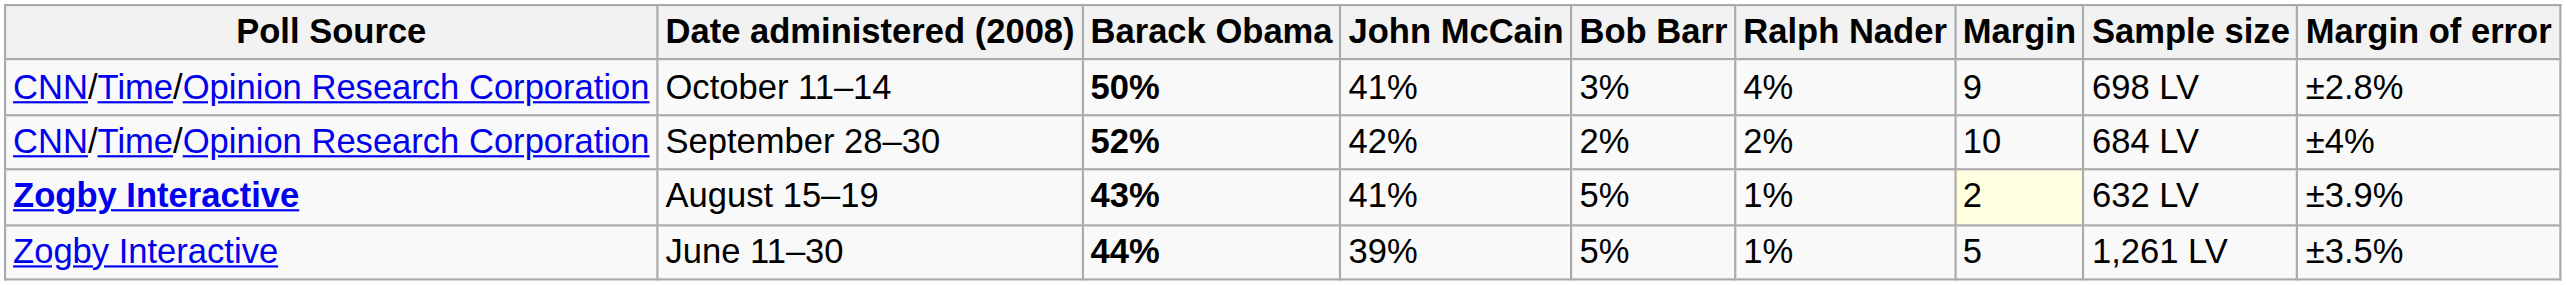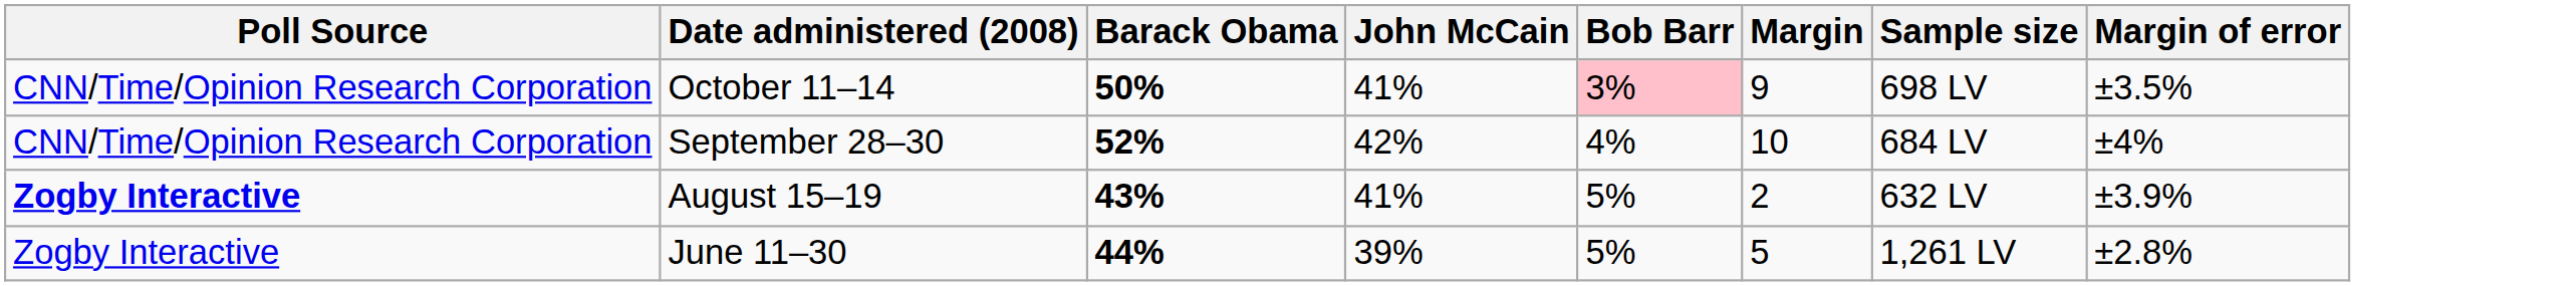 <table class="wikitable collapsible">
 <tr>
 <th>Poll Source</th>
 <th>Date administered (2008)</th>
 <th>Barack Obama</th>
 <th>John McCain</th>
 <th>Bob Barr</th>
-<th>Ralph Nader</th>
 <th>Margin</th>
 <th>Sample size</th>
 <th>Margin of error</th>
 </tr>
 <tr>
 <td><a href='#'>CNN</a>/<a href='#'>Time</a>/<a href='#'>Opinion Research Corporation</a></td>
 <td>October 11–14</td>
 <td><strong>50%</strong></td>
 <td>41%</td>
-<td>3%</td>
-<td>4%</td>
+<td style="background: pink;">3%</td>
 <td>9</td>
 <td>698 LV</td>
-<td>±2.8%</td>
+<td>±3.5%</td>
 </tr>
 <tr>
 <td><a href='#'>CNN</a>/<a href='#'>Time</a>/<a href='#'>Opinion Research Corporation</a></td>
 <td>September 28–30</td>
 <td><strong>52%</strong></td>
 <td>42%</td>
-<td>2%</td>
-<td>2%</td>
+<td>4%</td>
 <td>10</td>
 <td>684 LV</td>
 <td>±4%</td>
 </tr>
 <tr>
 <td><strong><a href='#'>Zogby Interactive</a></strong></td>
 <td>August 15–19</td>
 <td><strong>43%</strong></td>
 <td>41%</td>
 <td>5%</td>
-<td>1%</td>
-<td style="background: lightyellow;">2</td>
+<td>2</td>
 <td>632 LV</td>
 <td>±3.9%</td>
 </tr>
 <tr>
 <td><a href='#'>Zogby Interactive</a></td>
 <td>June 11–30</td>
 <td><strong>44%</strong></td>
 <td>39%</td>
 <td>5%</td>
-<td>1%</td>
 <td>5</td>
 <td>1,261 LV</td>
-<td>±3.5%</td>
+<td>±2.8%</td>
 </tr>
 </table>
